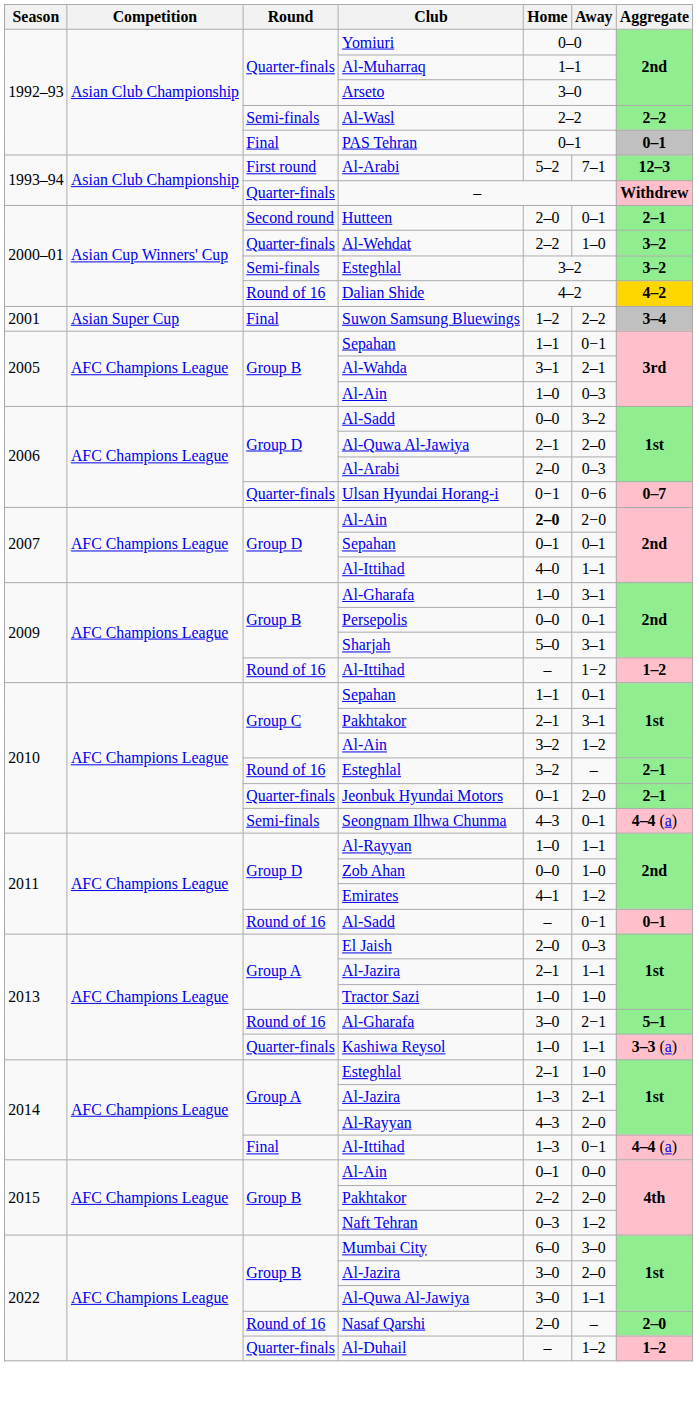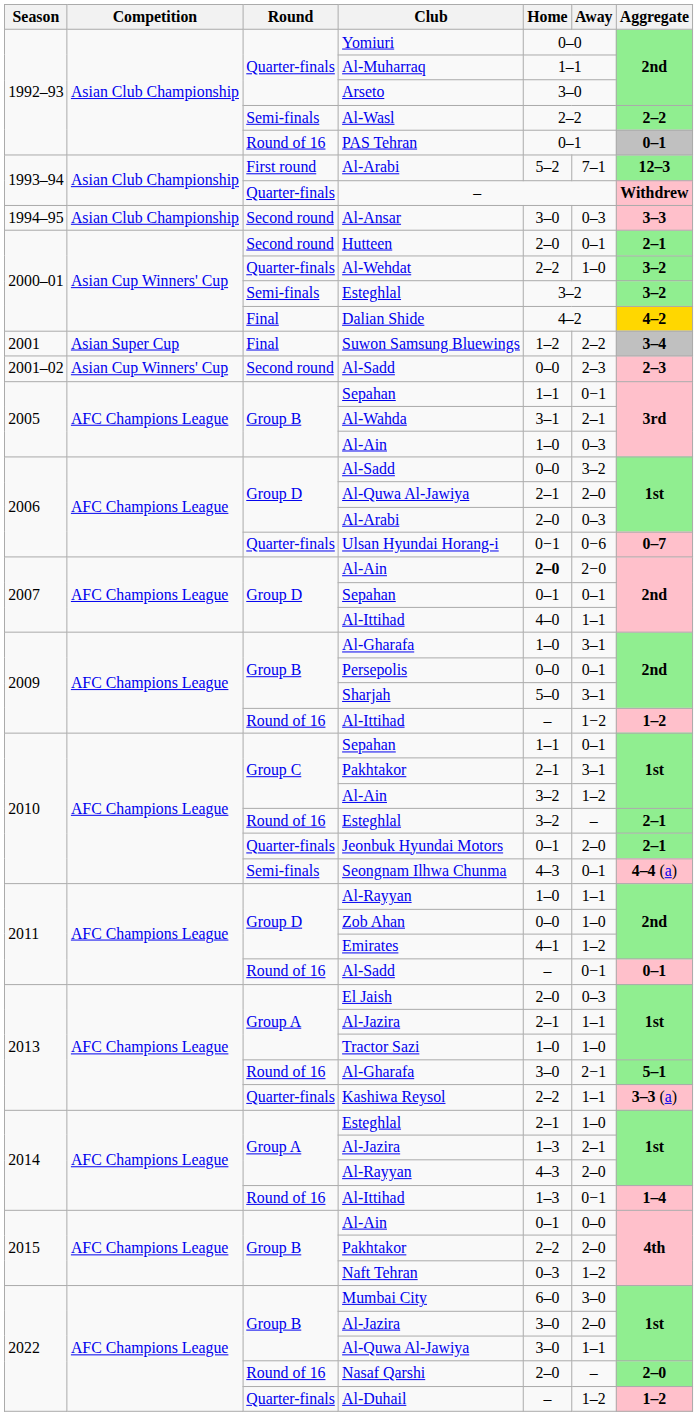 <table class="wikitable">
 <tr>
 <th>Season</th>
 <th>Competition</th>
 <th>Round</th>
 <th>Club</th>
 <th>Home</th>
 <th>Away</th>
 <th>Aggregate</th>
 </tr>
 <tr>
 <td rowspan="5">1992–93</td>
 <td rowspan="5"><a href='#'>Asian Club Championship</a></td>
 <td rowspan="3"><a href='#'>Quarter-finals</a></td>
 <td> <a href='#'> Yomiuri</a></td>
 <td colspan="2" style="text-align:center;"><span>0–0</span></td>
 <td bgcolor=lightgreen style="text-align:center;" rowspan="3"><strong>2nd</strong></td>
 </tr>
 <tr>
 <td> <a href='#'>Al-Muharraq</a></td>
 <td colspan="2" style="text-align:center;"><span>1–1</span></td>
 </tr>
 <tr>
 <td> <a href='#'>Arseto</a></td>
 <td colspan="2" style="text-align:center;"><span>3–0</span></td>
 </tr>
 <tr>
 <td rowspan="1"><a href='#'>Semi-finals</a></td>
 <td> <a href='#'>Al-Wasl</a></td>
 <td colspan="2" style="text-align:center;"><span>2–2 </span></td>
 <td bgcolor=lightgreen style="text-align:center;"><strong>2–2 </strong></td>
 </tr>
 <tr>
-<td rowspan="1"><a href='#'>Final</a></td>
+<td><a href='#'>Round of 16</a></td>
 <td> <a href='#'>PAS Tehran</a></td>
 <td colspan="2" style="text-align:center;"><span>0–1</span></td>
 <td bgcolor=silver style="text-align:center;"><strong>0–1</strong></td>
 </tr>
 <tr>
 <td rowspan="2">1993–94</td>
 <td rowspan="2"><a href='#'>Asian Club Championship</a></td>
 <td rowspan="1"><a href='#'>First round</a></td>
 <td> <a href='#'>Al-Arabi</a></td>
 <td style="text-align:center;">5–2</td>
 <td style="text-align:center;">7–1</td>
 <td bgcolor=lightgreen style="text-align:center;"><strong>12–3</strong></td>
 </tr>
 <tr>
 <td rowspan="1"><a href='#'>Quarter-finals</a></td>
 <td colspan="3" style="text-align:center;"><span>–</span></td>
 <td bgcolor=pink style="text-align:center;" rowspan="1"><strong>Withdrew</strong></td>
+</tr>
+<tr>
+<td rowspan="1">1994–95</td>
+<td rowspan="1"><a href='#'>Asian Club Championship</a></td>
+<td rowspan="1"><a href='#'>Second round</a></td>
+<td> <a href='#'>Al-Ansar</a></td>
+<td style="text-align:center;">3–0</td>
+<td style="text-align:center;">0–3</td>
+<td bgcolor=pink style="text-align:center;"><strong>3–3 </strong></td>
 </tr>
 <tr>
 <td rowspan="4">2000–01</td>
 <td rowspan="4"><a href='#'>Asian Cup Winners' Cup</a></td>
 <td rowspan="1"><a href='#'>Second round</a></td>
 <td> <a href='#'>Hutteen</a></td>
 <td style="text-align:center;">2–0</td>
 <td style="text-align:center;">0–1</td>
 <td bgcolor=lightgreen style="text-align:center;"><strong>2–1</strong></td>
 </tr>
 <tr>
 <td rowspan="1"><a href='#'>Quarter-finals</a></td>
 <td> <a href='#'>Al-Wehdat</a></td>
 <td style="text-align:center;">2–2</td>
 <td style="text-align:center;">1–0</td>
 <td bgcolor=lightgreen style="text-align:center;"><strong>3–2</strong></td>
 </tr>
 <tr>
 <td rowspan="1"><a href='#'>Semi-finals</a></td>
 <td> <a href='#'>Esteghlal</a></td>
 <td colspan="2" style="text-align:center;"><span>3–2</span></td>
 <td bgcolor=lightgreen style="text-align:center;"><strong>3–2</strong></td>
 </tr>
 <tr>
-<td><a href='#'>Round of 16</a></td>
+<td rowspan="1"><a href='#'>Final</a></td>
 <td> <a href='#'>Dalian Shide</a></td>
 <td colspan="2" style="text-align:center;"><span>4–2</span></td>
 <td bgcolor=gold style="text-align:center;"><strong>4–2</strong></td>
 </tr>
 <tr>
 <td rowspan="1">2001</td>
 <td rowspan="1"><a href='#'>Asian Super Cup</a></td>
 <td rowspan="1"><a href='#'>Final</a></td>
 <td> <a href='#'>Suwon Samsung Bluewings</a></td>
 <td style="text-align:center;">1–2</td>
 <td style="text-align:center;">2–2</td>
 <td bgcolor=silver style="text-align:center;"><strong>3–4</strong></td>
+</tr>
+<tr>
+<td rowspan="1">2001–02</td>
+<td rowspan="1"><a href='#'>Asian Cup Winners' Cup</a></td>
+<td rowspan="1"><a href='#'>Second round</a></td>
+<td> <a href='#'>Al-Sadd</a></td>
+<td style="text-align:center;">0–0</td>
+<td style="text-align:center;">2–3</td>
+<td bgcolor=pink style="text-align:center;"><strong>2–3</strong></td>
 </tr>
 <tr>
 <td rowspan="3">2005</td>
 <td rowspan="3"><a href='#'>AFC Champions League</a></td>
 <td rowspan="3"><a href='#'>Group B</a></td>
 <td> <a href='#'>Sepahan</a></td>
 <td style="text-align:center;">1–1</td>
 <td style="text-align:center;">0−1</td>
 <td bgcolor=pink style="text-align:center;" rowspan="3"><strong>3rd</strong></td>
 </tr>
 <tr>
 <td> <a href='#'>Al-Wahda</a></td>
 <td style="text-align:center;">3–1</td>
 <td style="text-align:center;">2–1</td>
 </tr>
 <tr>
 <td> <a href='#'>Al-Ain</a></td>
 <td style="text-align:center;">1–0</td>
 <td style="text-align:center;">0–3</td>
 </tr>
 <tr>
 <td rowspan="4">2006</td>
 <td rowspan="4"><a href='#'>AFC Champions League</a></td>
 <td rowspan="3"><a href='#'>Group D</a></td>
 <td> <a href='#'>Al-Sadd</a></td>
 <td style="text-align:center;">0–0</td>
 <td style="text-align:center;">3–2</td>
 <td bgcolor=lightgreen style="text-align:center;" rowspan="3"><strong>1st</strong></td>
 </tr>
 <tr>
 <td> <a href='#'>Al-Quwa Al-Jawiya</a></td>
 <td style="text-align:center;">2–1</td>
 <td style="text-align:center;">2–0</td>
 </tr>
 <tr>
 <td> <a href='#'>Al-Arabi</a></td>
 <td style="text-align:center;">2–0</td>
 <td style="text-align:center;">0–3</td>
 </tr>
 <tr>
 <td><a href='#'>Quarter-finals</a></td>
 <td> <a href='#'>Ulsan Hyundai Horang-i</a></td>
 <td style="text-align:center;">0−1</td>
 <td style="text-align:center;">0−6</td>
 <td bgcolor=pink style="text-align:center;"><strong>0–7</strong></td>
 </tr>
 <tr>
 <td rowspan="3">2007</td>
 <td rowspan="3"><a href='#'>AFC Champions League</a></td>
 <td rowspan="3"><a href='#'>Group D</a></td>
 <td> <a href='#'>Al-Ain</a></td>
 <td style="text-align:center;"><strong>2–0</strong></td>
 <td style="text-align:center;">2−0</td>
 <td bgcolor=pink style="text-align:center;" rowspan="3"><strong>2nd</strong></td>
 </tr>
 <tr>
 <td> <a href='#'>Sepahan</a></td>
 <td style="text-align:center;">0–1</td>
 <td style="text-align:center;">0–1</td>
 </tr>
 <tr>
 <td> <a href='#'>Al-Ittihad</a></td>
 <td style="text-align:center;">4–0</td>
 <td style="text-align:center;">1–1</td>
 </tr>
 <tr>
 <td rowspan="4">2009</td>
 <td rowspan="4"><a href='#'>AFC Champions League</a></td>
 <td rowspan="3"><a href='#'>Group B</a></td>
 <td> <a href='#'>Al-Gharafa</a></td>
 <td style="text-align:center;">1–0</td>
 <td style="text-align:center;">3–1</td>
 <td bgcolor=lightgreen style="text-align:center;" rowspan="3"><strong>2nd</strong></td>
 </tr>
 <tr>
 <td> <a href='#'>Persepolis</a></td>
 <td style="text-align:center;">0–0</td>
 <td style="text-align:center;">0–1</td>
 </tr>
 <tr>
 <td> <a href='#'>Sharjah</a></td>
 <td style="text-align:center;">5–0</td>
 <td style="text-align:center;">3–1</td>
 </tr>
 <tr>
 <td><a href='#'>Round of 16</a></td>
 <td> <a href='#'>Al-Ittihad</a></td>
 <td style="text-align:center;">–</td>
 <td style="text-align:center;">1−2</td>
 <td bgcolor=pink style="text-align:center;"><strong>1–2</strong></td>
 </tr>
 <tr>
 <td rowspan="6">2010</td>
 <td rowspan="6"><a href='#'>AFC Champions League</a></td>
 <td rowspan="3"><a href='#'>Group C</a></td>
 <td> <a href='#'>Sepahan</a></td>
 <td style="text-align:center;">1–1</td>
 <td style="text-align:center;">0–1</td>
 <td bgcolor=lightgreen style="text-align:center;" rowspan="3"><strong>1st</strong></td>
 </tr>
 <tr>
 <td> <a href='#'>Pakhtakor</a></td>
 <td style="text-align:center;">2–1</td>
 <td style="text-align:center;">3–1</td>
 </tr>
 <tr>
 <td> <a href='#'>Al-Ain</a></td>
 <td style="text-align:center;">3–2</td>
 <td style="text-align:center;">1–2</td>
 </tr>
 <tr>
 <td><a href='#'>Round of 16</a></td>
 <td> <a href='#'>Esteghlal</a></td>
 <td style="text-align:center;">3–2</td>
 <td style="text-align:center;">–</td>
 <td bgcolor=lightgreen style="text-align:center;"><strong>2–1</strong></td>
 </tr>
 <tr>
 <td><a href='#'>Quarter-finals</a></td>
 <td> <a href='#'>Jeonbuk Hyundai Motors</a></td>
 <td style="text-align:center;">0–1</td>
 <td style="text-align:center;">2–0</td>
 <td bgcolor=lightgreen style="text-align:center;"><strong>2–1</strong></td>
 </tr>
 <tr>
 <td><a href='#'>Semi-finals</a></td>
 <td> <a href='#'>Seongnam Ilhwa Chunma</a></td>
 <td style="text-align:center;">4–3</td>
 <td style="text-align:center;">0–1</td>
 <td bgcolor=pink style="text-align:center;"><strong>4–4</strong> (<a href='#'>a</a>)</td>
 </tr>
 <tr>
 <td rowspan="4">2011</td>
 <td rowspan="4"><a href='#'>AFC Champions League</a></td>
 <td rowspan="3"><a href='#'>Group D</a></td>
 <td> <a href='#'>Al-Rayyan</a></td>
 <td style="text-align:center;">1–0</td>
 <td style="text-align:center;">1–1</td>
 <td bgcolor=lightgreen style="text-align:center;" rowspan="3"><strong>2nd</strong></td>
 </tr>
 <tr>
 <td> <a href='#'>Zob Ahan</a></td>
 <td style="text-align:center;">0–0</td>
 <td style="text-align:center;">1–0</td>
 </tr>
 <tr>
 <td> <a href='#'>Emirates</a></td>
 <td style="text-align:center;">4–1</td>
 <td style="text-align:center;">1–2</td>
 </tr>
 <tr>
 <td><a href='#'>Round of 16</a></td>
 <td> <a href='#'>Al-Sadd</a></td>
 <td style="text-align:center;">–</td>
 <td style="text-align:center;">0−1</td>
 <td bgcolor=pink style="text-align:center;"><strong>0–1</strong></td>
 </tr>
 <tr>
 <td rowspan="5">2013</td>
 <td rowspan="5"><a href='#'>AFC Champions League</a></td>
 <td rowspan="3"><a href='#'>Group A</a></td>
 <td> <a href='#'>El Jaish</a></td>
 <td style="text-align:center;">2–0</td>
 <td style="text-align:center;">0–3</td>
 <td bgcolor=lightgreen style="text-align:center;" rowspan="3"><strong>1st</strong></td>
 </tr>
 <tr>
 <td> <a href='#'>Al-Jazira</a></td>
 <td style="text-align:center;">2–1</td>
 <td style="text-align:center;">1–1</td>
 </tr>
 <tr>
 <td> <a href='#'>Tractor Sazi</a></td>
 <td style="text-align:center;">1–0</td>
 <td style="text-align:center;">1–0</td>
 </tr>
 <tr>
 <td><a href='#'>Round of 16</a></td>
 <td> <a href='#'>Al-Gharafa</a></td>
 <td style="text-align:center;">3–0</td>
 <td style="text-align:center;">2−1</td>
 <td bgcolor=lightgreen style="text-align:center;"><strong>5–1</strong></td>
 </tr>
 <tr>
 <td><a href='#'>Quarter-finals</a></td>
 <td> <a href='#'>Kashiwa Reysol</a></td>
-<td style="text-align:center;">1–0</td>
+<td style="text-align:center;">2–2</td>
 <td style="text-align:center;">1–1</td>
 <td bgcolor=pink style="text-align:center;"><strong>3–3</strong> (<a href='#'>a</a>)</td>
 </tr>
 <tr>
 <td rowspan="4">2014</td>
 <td rowspan="4"><a href='#'>AFC Champions League</a></td>
 <td rowspan="3"><a href='#'>Group A</a></td>
 <td> <a href='#'>Esteghlal</a></td>
 <td style="text-align:center;">2–1</td>
 <td style="text-align:center;">1–0</td>
 <td bgcolor=lightgreen style="text-align:center;" rowspan="3"><strong>1st</strong></td>
 </tr>
 <tr>
 <td> <a href='#'>Al-Jazira</a></td>
 <td style="text-align:center;">1–3</td>
 <td style="text-align:center;">2–1</td>
 </tr>
 <tr>
 <td> <a href='#'>Al-Rayyan</a></td>
 <td style="text-align:center;">4–3</td>
 <td style="text-align:center;">2–0</td>
 </tr>
 <tr>
-<td rowspan="1"><a href='#'>Final</a></td>
+<td><a href='#'>Round of 16</a></td>
 <td> <a href='#'>Al-Ittihad</a></td>
 <td style="text-align:center;">1–3</td>
 <td style="text-align:center;">0−1</td>
-<td bgcolor=pink style="text-align:center;"><strong>4–4</strong> (<a href='#'>a</a>)</td>
+<td bgcolor=pink style="text-align:center;"><strong>1–4</strong></td>
 </tr>
 <tr>
 <td rowspan="3">2015</td>
 <td rowspan="3"><a href='#'>AFC Champions League</a></td>
 <td rowspan="3"><a href='#'>Group B</a></td>
 <td> <a href='#'>Al-Ain</a></td>
 <td style="text-align:center;">0–1</td>
 <td style="text-align:center;">0–0</td>
 <td bgcolor=pink style="text-align:center;" rowspan="3"><strong>4th</strong></td>
 </tr>
 <tr>
 <td> <a href='#'>Pakhtakor</a></td>
 <td style="text-align:center;">2–2</td>
 <td style="text-align:center;">2–0</td>
 </tr>
 <tr>
 <td> <a href='#'>Naft Tehran</a></td>
 <td style="text-align:center;">0–3</td>
 <td style="text-align:center;">1–2</td>
 </tr>
 <tr>
 <td rowspan="5">2022</td>
 <td rowspan="5"><a href='#'>AFC Champions League</a></td>
 <td rowspan="3"><a href='#'>Group B</a></td>
 <td> <a href='#'>Mumbai City</a></td>
 <td style="text-align:center;">6–0</td>
 <td style="text-align:center;">3–0</td>
 <td bgcolor=lightgreen style="text-align:center;" rowspan="3"><strong>1st</strong></td>
 </tr>
 <tr>
 <td> <a href='#'>Al-Jazira</a></td>
 <td style="text-align:center;">3–0</td>
 <td style="text-align:center;">2–0</td>
 </tr>
 <tr>
 <td> <a href='#'>Al-Quwa Al-Jawiya</a></td>
 <td style="text-align:center;">3–0</td>
 <td style="text-align:center;">1–1</td>
 </tr>
 <tr>
 <td><a href='#'>Round of 16</a></td>
 <td> <a href='#'>Nasaf Qarshi</a></td>
 <td style="text-align:center;">2–0</td>
 <td style="text-align:center;">–</td>
 <td bgcolor=lightgreen style="text-align:center;" rowspan="1"><strong>2–0</strong></td>
 </tr>
 <tr>
 <td><a href='#'>Quarter-finals</a></td>
 <td> <a href='#'>Al-Duhail</a></td>
 <td style="text-align:center;">–</td>
 <td style="text-align:center;">1–2</td>
 <td bgcolor=pink style="text-align:center;" rowspan="1"><strong>1–2</strong></td>
 </tr>
 </table>
